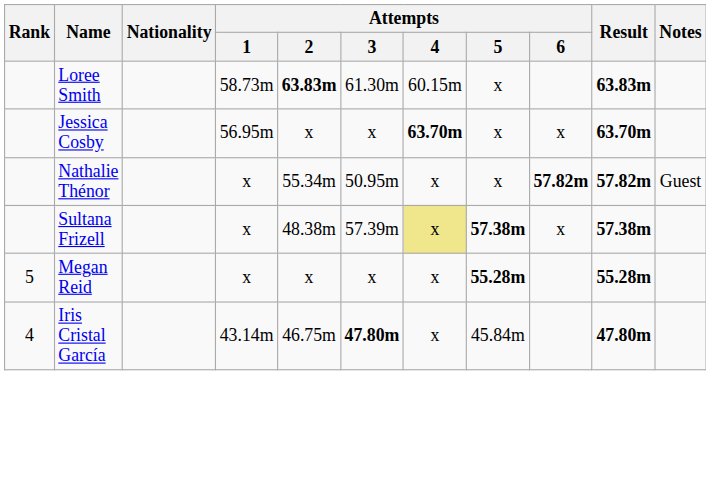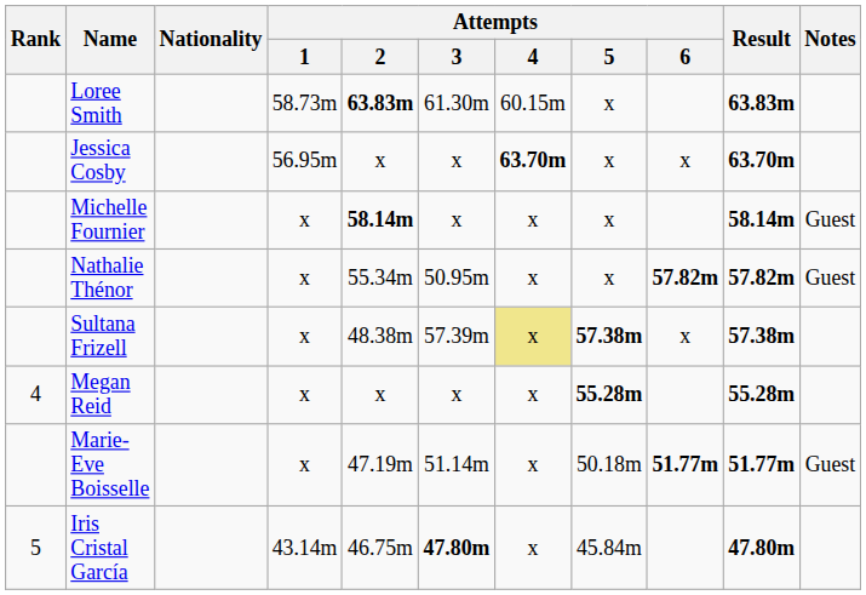 <table class="wikitable sortable" style="text-align:center">
 <tr>
 <th rowspan=2>Rank</th>
 <th rowspan=2>Name</th>
 <th rowspan=2>Nationality</th>
 <th colspan=6>Attempts</th>
 <th rowspan=2>Result</th>
 <th rowspan=2>Notes</th>
 </tr>
 <tr>
 <th>1</th>
 <th>2</th>
 <th>3</th>
 <th>4</th>
 <th>5</th>
 <th>6</th>
 </tr>
 <tr>
 <td align=center></td>
 <td align=left><a href='#'>Loree Smith</a></td>
 <td align=left></td>
 <td>58.73m</td>
 <td><strong>63.83m</strong></td>
 <td>61.30m</td>
 <td>60.15m</td>
 <td>x</td>
 <td></td>
 <td><strong>63.83m</strong></td>
 <td></td>
 </tr>
 <tr>
 <td align=center></td>
 <td align=left><a href='#'>Jessica Cosby</a></td>
 <td align=left></td>
 <td>56.95m</td>
 <td>x</td>
 <td>x</td>
 <td><strong>63.70m</strong></td>
 <td>x</td>
 <td>x</td>
 <td><strong>63.70m</strong></td>
 <td></td>
 </tr>
 <tr>
 <td align=center></td>
+<td align=left><a href='#'>Michelle Fournier</a></td>
+<td align=left></td>
+<td>x</td>
+<td><strong>58.14m</strong></td>
+<td>x</td>
+<td>x</td>
+<td>x</td>
+<td></td>
+<td><strong>58.14m </strong></td>
+<td>Guest</td>
+</tr>
+<tr>
+<td align=center></td>
 <td align=left><a href='#'>Nathalie Thénor</a></td>
 <td align=left></td>
 <td>x</td>
 <td>55.34m</td>
 <td>50.95m</td>
 <td>x</td>
 <td>x</td>
 <td><strong>57.82m</strong></td>
 <td><strong>57.82m </strong></td>
 <td>Guest</td>
 </tr>
 <tr>
 <td align=center></td>
 <td align=left><a href='#'>Sultana Frizell</a></td>
 <td align=left></td>
 <td>x</td>
 <td>48.38m</td>
 <td>57.39m</td>
 <td style="background: khaki;">x</td>
 <td><strong>57.38m</strong></td>
 <td>x</td>
 <td><strong>57.38m</strong></td>
 <td></td>
 </tr>
 <tr>
-<td align=center>5</td>
+<td align=center>4</td>
 <td align=left><a href='#'>Megan Reid</a></td>
 <td align=left></td>
 <td>x</td>
 <td>x</td>
 <td>x</td>
 <td>x</td>
 <td><strong>55.28m</strong></td>
 <td></td>
 <td><strong>55.28m</strong></td>
 <td></td>
 </tr>
 <tr>
-<td align=center>4</td>
+<td align=center></td>
+<td align=left><a href='#'>Marie-Eve Boisselle</a></td>
+<td align=left></td>
+<td>x</td>
+<td>47.19m</td>
+<td>51.14m</td>
+<td>x</td>
+<td>50.18m</td>
+<td><strong>51.77m</strong></td>
+<td><strong>51.77m </strong></td>
+<td>Guest</td>
+</tr>
+<tr>
+<td align=center>5</td>
 <td align=left><a href='#'>Iris Cristal García</a></td>
 <td align=left></td>
 <td>43.14m</td>
 <td>46.75m</td>
 <td><strong>47.80m</strong></td>
 <td>x</td>
 <td>45.84m</td>
 <td></td>
 <td><strong>47.80m</strong></td>
 <td></td>
 </tr>
 </table>
